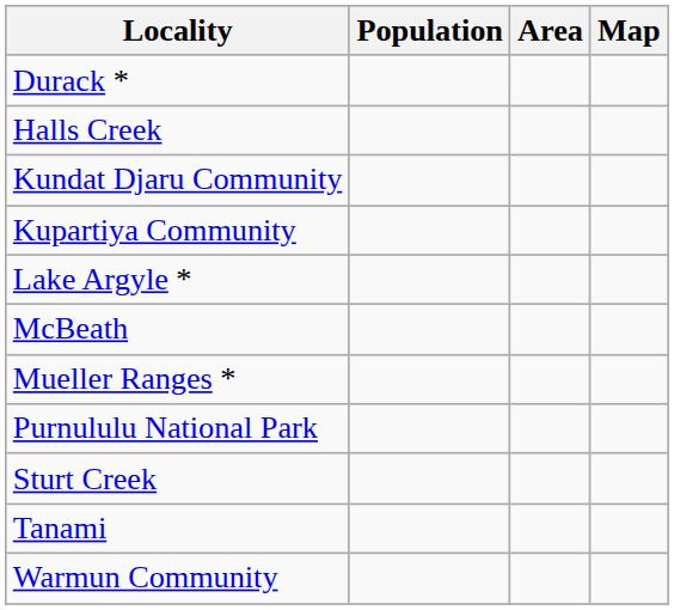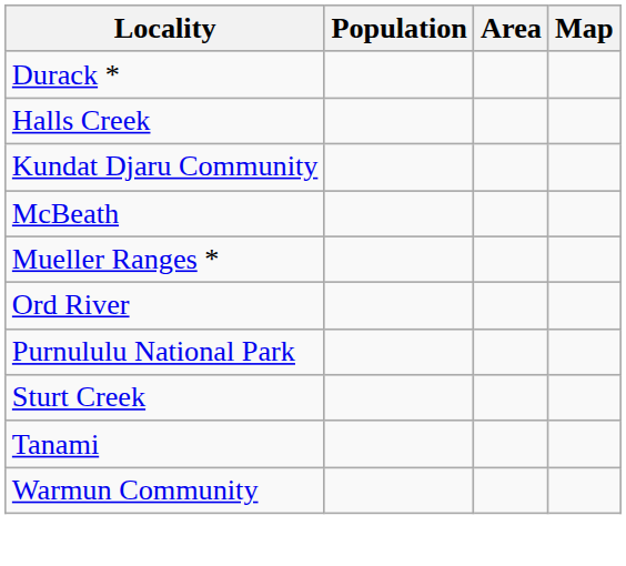 <table class="wikitable sortable">
 <tr>
 <th>Locality</th>
 <th data-sort-type=number>Population</th>
 <th data-sort-type=number>Area</th>
 <th>Map</th>
 </tr>
 <tr>
 <td><a href='#'>Durack</a> *</td>
 <td></td>
 <td></td>
 <td></td>
 </tr>
 <tr>
 <td><a href='#'>Halls Creek</a></td>
 <td></td>
 <td></td>
 <td></td>
 </tr>
 <tr>
 <td><a href='#'>Kundat Djaru Community</a></td>
 <td></td>
 <td></td>
 <td></td>
 </tr>
 <tr>
-<td><a href='#'>Kupartiya Community</a></td>
-<td></td>
-<td></td>
-<td></td>
-</tr>
-<tr>
-<td><a href='#'>Lake Argyle</a> *</td>
-<td></td>
-<td></td>
-<td></td>
-</tr>
-<tr>
 <td><a href='#'>McBeath</a></td>
 <td></td>
 <td></td>
 <td></td>
 </tr>
 <tr>
 <td><a href='#'>Mueller Ranges</a> *</td>
+<td></td>
+<td></td>
+<td></td>
+</tr>
+<tr>
+<td><a href='#'>Ord River</a></td>
 <td></td>
 <td></td>
 <td></td>
 </tr>
 <tr>
 <td><a href='#'>Purnululu National Park</a></td>
 <td></td>
 <td></td>
 <td></td>
 </tr>
 <tr>
 <td><a href='#'>Sturt Creek</a></td>
 <td></td>
 <td></td>
 <td></td>
 </tr>
 <tr>
 <td><a href='#'>Tanami</a></td>
 <td></td>
 <td></td>
 <td></td>
 </tr>
 <tr>
 <td><a href='#'>Warmun Community</a></td>
 <td></td>
 <td></td>
 <td></td>
 </tr>
 </table>
